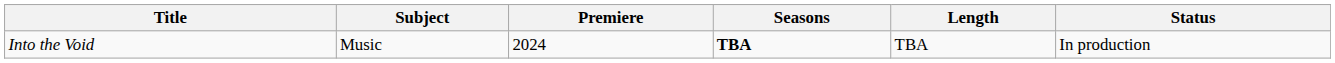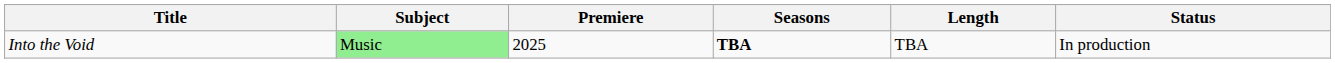 <table class="wikitable sortable" style="width:100%;">
 <tr>
 <th scope="col" style="width:25%;">Title</th>
 <th>Subject</th>
 <th>Premiere</th>
 <th>Seasons</th>
 <th>Length</th>
 <th>Status</th>
 </tr>
 <tr>
 <td><em>Into the Void</em></td>
-<td>Music</td>
-<td>2024</td>
+<td style="background: lightgreen;">Music</td>
+<td>2025</td>
 <td><strong>TBA</strong></td>
 <td>TBA</td>
 <td>In production</td>
 </tr>
 </table>
